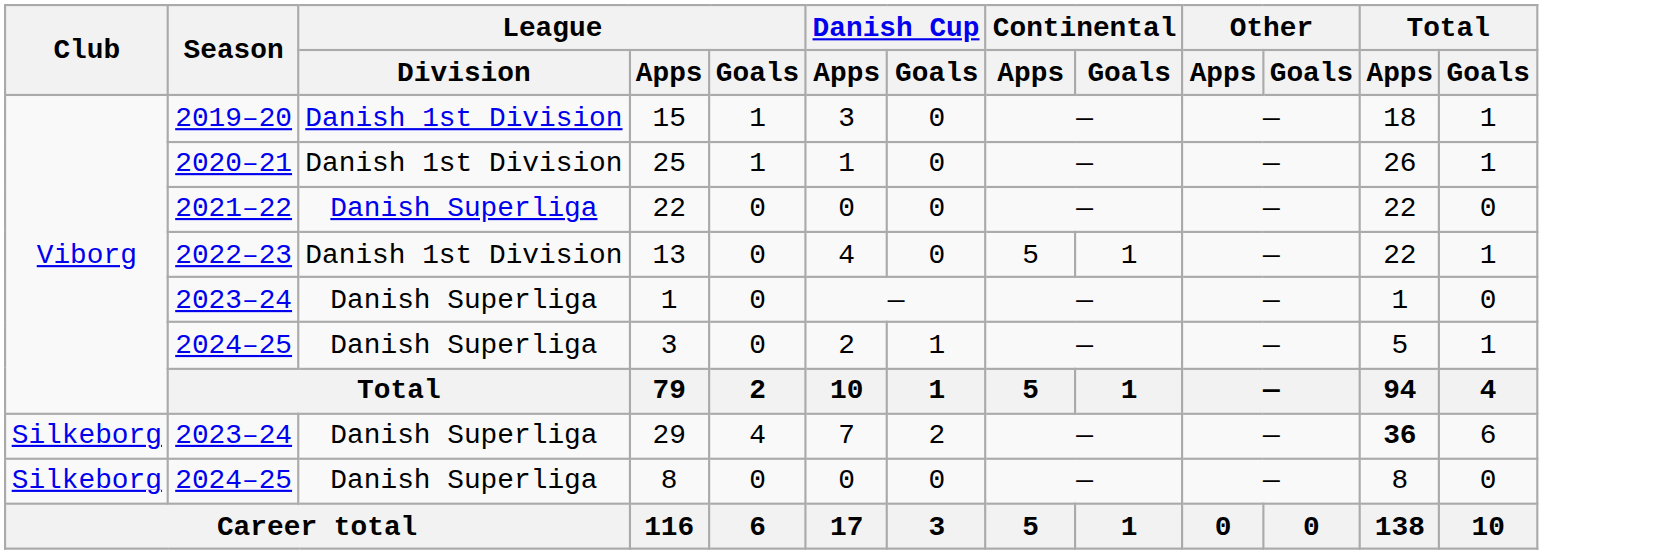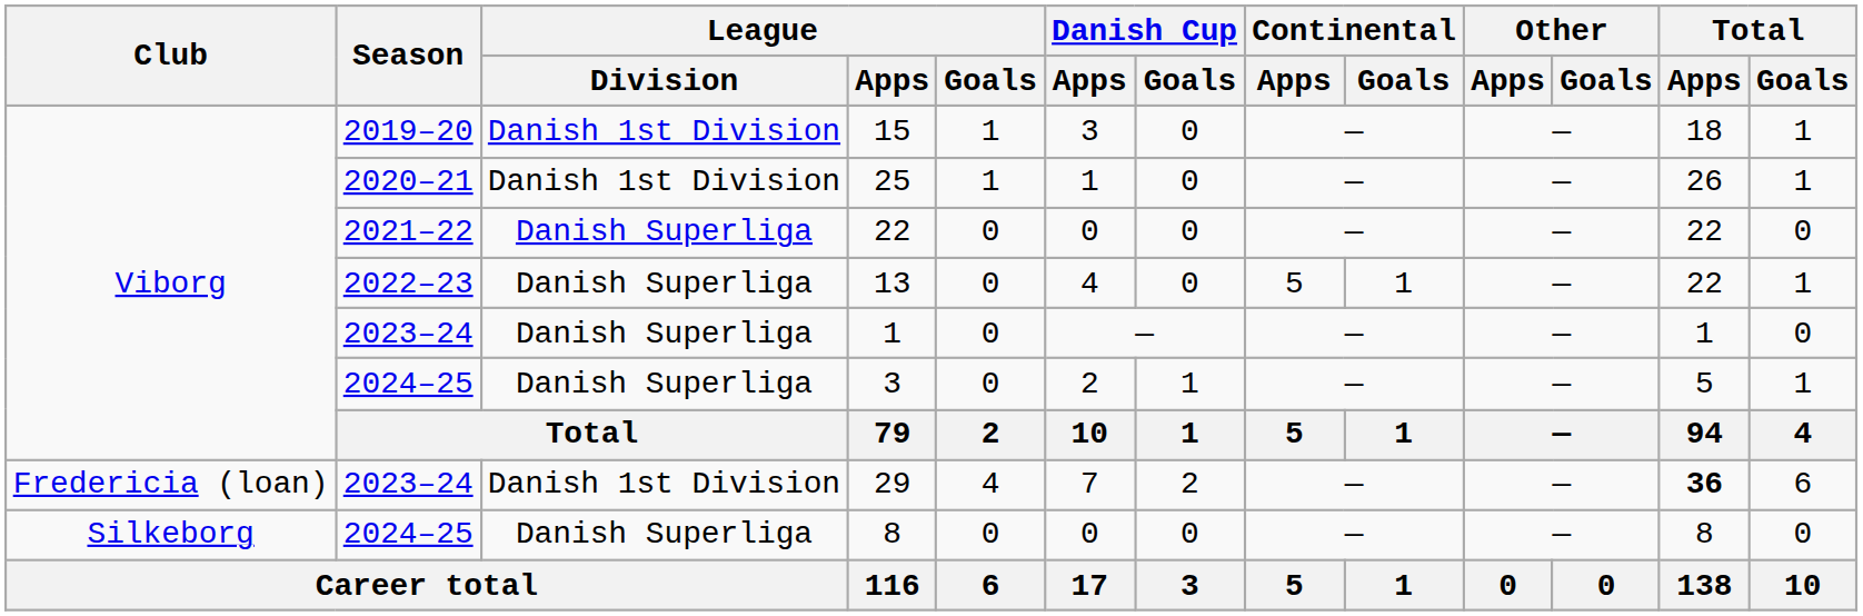 <table class="wikitable" style="text-align:center">
 <tr>
 <th rowspan="2">Club</th>
 <th rowspan="2">Season</th>
 <th colspan="3">League</th>
 <th colspan="2"><a href='#'>Danish Cup</a></th>
 <th colspan="2">Continental</th>
 <th colspan="2">Other</th>
 <th colspan="2">Total</th>
 </tr>
 <tr>
 <th>Division</th>
 <th>Apps</th>
 <th>Goals</th>
 <th>Apps</th>
 <th>Goals</th>
 <th>Apps</th>
 <th>Goals</th>
 <th>Apps</th>
 <th>Goals</th>
 <th>Apps</th>
 <th>Goals</th>
 </tr>
 <tr>
 <td rowspan="7"><a href='#'>Viborg</a></td>
 <td><a href='#'>2019–20</a></td>
 <td><a href='#'>Danish 1st Division</a></td>
 <td>15</td>
 <td>1</td>
 <td>3</td>
 <td>0</td>
 <td colspan="2">—</td>
 <td colspan="2">—</td>
 <td>18</td>
 <td>1</td>
 </tr>
 <tr>
 <td><a href='#'>2020–21</a></td>
 <td>Danish 1st Division</td>
 <td>25</td>
 <td>1</td>
 <td>1</td>
 <td>0</td>
 <td colspan="2">—</td>
 <td colspan="2">—</td>
 <td>26</td>
 <td>1</td>
 </tr>
 <tr>
 <td><a href='#'>2021–22</a></td>
 <td><a href='#'>Danish Superliga</a></td>
 <td>22</td>
 <td>0</td>
 <td>0</td>
 <td>0</td>
 <td colspan="2">—</td>
 <td colspan="2">—</td>
 <td>22</td>
 <td>0</td>
 </tr>
 <tr>
 <td><a href='#'>2022–23</a></td>
-<td>Danish 1st Division</td>
+<td>Danish Superliga</td>
 <td>13</td>
 <td>0</td>
 <td>4</td>
 <td>0</td>
 <td>5</td>
 <td>1</td>
 <td colspan="2">—</td>
 <td>22</td>
 <td>1</td>
 </tr>
 <tr>
 <td><a href='#'>2023–24</a></td>
 <td>Danish Superliga</td>
 <td>1</td>
 <td>0</td>
 <td colspan="2">—</td>
 <td colspan="2">—</td>
 <td colspan="2">—</td>
 <td>1</td>
 <td>0</td>
 </tr>
 <tr>
 <td><a href='#'>2024–25</a></td>
 <td>Danish Superliga</td>
 <td>3</td>
 <td>0</td>
 <td>2</td>
 <td>1</td>
 <td colspan="2">—</td>
 <td colspan="2">—</td>
 <td>5</td>
 <td>1</td>
 </tr>
 <tr>
 <th colspan="2">Total</th>
 <th>79</th>
 <th>2</th>
 <th>10</th>
 <th>1</th>
 <th>5</th>
 <th>1</th>
 <th colspan="2">—</th>
 <th>94</th>
 <th>4</th>
 </tr>
 <tr>
-<td><a href='#'>Silkeborg</a></td>
+<td><a href='#'>Fredericia</a> (loan)</td>
 <td><a href='#'>2023–24</a></td>
-<td>Danish Superliga</td>
+<td>Danish 1st Division</td>
 <td>29</td>
 <td>4</td>
 <td>7</td>
 <td>2</td>
 <td colspan="2">—</td>
 <td colspan="2">—</td>
 <td><strong>36</strong></td>
 <td>6</td>
 </tr>
 <tr>
 <td><a href='#'>Silkeborg</a></td>
 <td><a href='#'>2024–25</a></td>
 <td>Danish Superliga</td>
 <td>8</td>
 <td>0</td>
 <td>0</td>
 <td>0</td>
 <td colspan="2">—</td>
 <td colspan="2">—</td>
 <td>8</td>
 <td>0</td>
 </tr>
 <tr>
 <th colspan="3">Career total</th>
 <th>116</th>
 <th>6</th>
 <th>17</th>
 <th>3</th>
 <th>5</th>
 <th>1</th>
 <th>0</th>
 <th>0</th>
 <th>138</th>
 <th>10</th>
 </tr>
 </table>
